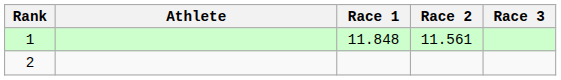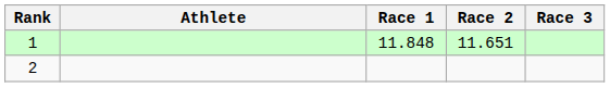 <table class=wikitable style="text-align:center">
 <tr>
 <th width=40>Rank</th>
 <th width=250>Athlete</th>
 <th width=60>Race 1</th>
 <th width=60>Race 2</th>
 <th width=60>Race 3</th>
 </tr>
 <tr bgcolor=ccffcc>
 <td>1</td>
 <td align=left></td>
 <td>11.848</td>
-<td>11.561</td>
+<td>11.651</td>
 <td></td>
 </tr>
 <tr>
 <td>2</td>
 <td align=left></td>
 <td></td>
 <td></td>
 <td></td>
 </tr>
 </table>
